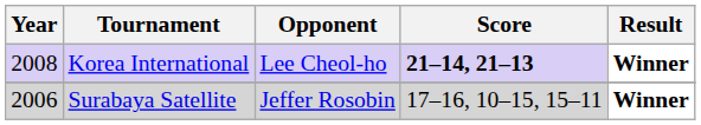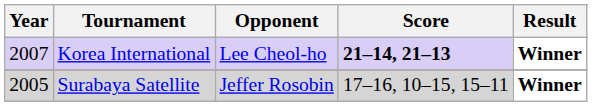 <table class="sortable wikitable" style="font-size: 90%;">
 <tr>
 <th>Year</th>
 <th>Tournament</th>
 <th>Opponent</th>
 <th>Score</th>
 <th>Result</th>
 </tr>
 <tr style="background:#D8CEF6">
-<td align="center">2008</td>
+<td align="center">2007</td>
 <td align="left"><a href='#'>Korea International</a></td>
 <td align="left"> <a href='#'>Lee Cheol-ho</a></td>
 <td align="left"><strong>21–14, 21–13</strong></td>
 <td style="text-align:left; background:white"> <strong>Winner</strong></td>
 </tr>
 <tr>
 </tr>
 <tr style="background:#D5D5D5">
-<td align="center">2006</td>
+<td align="center">2005</td>
 <td align="left"><a href='#'>Surabaya Satellite</a></td>
 <td align="left"> <a href='#'>Jeffer Rosobin</a></td>
 <td align="left">17–16, 10–15, 15–11</td>
 <td style="text-align:left; background:white"> <strong>Winner</strong></td>
 </tr>
 </table>
